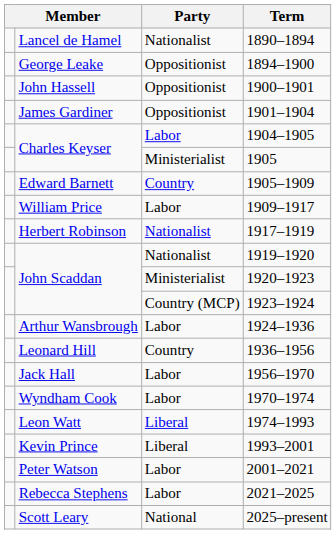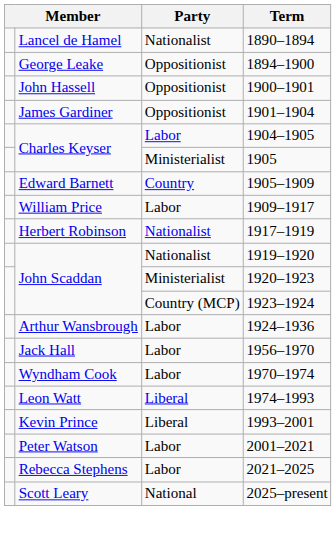 <table class="wikitable">
 <tr>
 <th colspan="2">Member</th>
 <th>Party</th>
 <th>Term</th>
 </tr>
 <tr>
 <td> </td>
 <td><a href='#'>Lancel de Hamel</a></td>
 <td>Nationalist</td>
 <td>1890–1894</td>
 </tr>
 <tr>
 <td> </td>
 <td><a href='#'>George Leake</a></td>
 <td>Oppositionist</td>
 <td>1894–1900</td>
 </tr>
 <tr>
 <td> </td>
 <td><a href='#'>John Hassell</a></td>
 <td>Oppositionist</td>
 <td>1900–1901</td>
 </tr>
 <tr>
 <td> </td>
 <td><a href='#'>James Gardiner</a></td>
 <td>Oppositionist</td>
 <td>1901–1904</td>
 </tr>
 <tr>
 <td> </td>
 <td rowspan="2"><a href='#'>Charles Keyser</a></td>
 <td><a href='#'>Labor</a></td>
 <td>1904–1905</td>
 </tr>
 <tr>
 <td> </td>
 <td>Ministerialist</td>
 <td>1905</td>
 </tr>
 <tr>
 <td> </td>
 <td><a href='#'>Edward Barnett</a></td>
 <td><a href='#'>Country</a></td>
 <td>1905–1909</td>
 </tr>
 <tr>
 <td> </td>
 <td><a href='#'>William Price</a></td>
 <td>Labor</td>
 <td>1909–1917</td>
 </tr>
 <tr>
 <td> </td>
 <td><a href='#'>Herbert Robinson</a></td>
 <td><a href='#'>Nationalist</a></td>
 <td>1917–1919</td>
 </tr>
 <tr>
 <td> </td>
 <td rowspan=3><a href='#'>John Scaddan</a></td>
 <td>Nationalist</td>
 <td>1919–1920</td>
 </tr>
 <tr>
 <td rowspan=2 > </td>
 <td>Ministerialist</td>
 <td>1920–1923</td>
 </tr>
 <tr>
 <td>Country (MCP)</td>
 <td>1923–1924</td>
 </tr>
 <tr>
 <td> </td>
 <td><a href='#'>Arthur Wansbrough</a></td>
 <td>Labor</td>
 <td>1924–1936</td>
 </tr>
 <tr>
 <td> </td>
-<td><a href='#'>Leonard Hill</a></td>
-<td>Country</td>
-<td>1936–1956</td>
-</tr>
-<tr>
-<td> </td>
 <td><a href='#'>Jack Hall</a></td>
 <td>Labor</td>
 <td>1956–1970</td>
 </tr>
 <tr>
 <td> </td>
 <td><a href='#'>Wyndham Cook</a></td>
 <td>Labor</td>
 <td>1970–1974</td>
 </tr>
 <tr>
 <td> </td>
 <td><a href='#'>Leon Watt</a></td>
 <td><a href='#'>Liberal</a></td>
 <td>1974–1993</td>
 </tr>
 <tr>
 <td> </td>
 <td><a href='#'>Kevin Prince</a></td>
 <td>Liberal</td>
 <td>1993–2001</td>
 </tr>
 <tr>
 <td> </td>
 <td><a href='#'>Peter Watson</a></td>
 <td>Labor</td>
 <td>2001–2021</td>
 </tr>
 <tr>
 <td> </td>
 <td><a href='#'>Rebecca Stephens</a></td>
 <td>Labor</td>
 <td>2021–2025</td>
 </tr>
 <tr>
 <td> </td>
 <td><a href='#'>Scott Leary</a></td>
 <td>National</td>
 <td>2025–present</td>
 </tr>
 </table>
